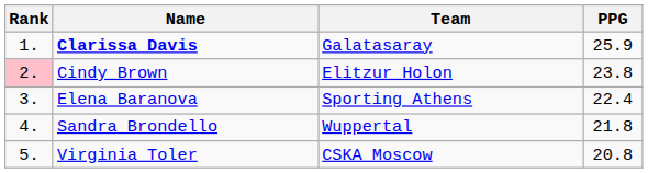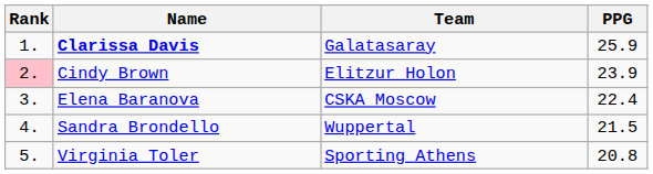 <table class="wikitable" style="text-align: center;">
 <tr>
 <th>Rank</th>
 <th width=200>Name</th>
 <th width=200>Team</th>
 <th width=40>PPG</th>
 </tr>
 <tr>
 <td>1.</td>
 <td align="left"> <strong><a href='#'>Clarissa Davis</a></strong></td>
 <td align="left"> <a href='#'>Galatasaray</a></td>
 <td>25.9</td>
 </tr>
 <tr>
 <td style="background: pink;">2.</td>
 <td align="left"> <a href='#'>Cindy Brown</a></td>
 <td align="left"> <a href='#'>Elitzur Holon</a></td>
-<td>23.8</td>
+<td>23.9</td>
 </tr>
 <tr>
 <td>3.</td>
 <td align="left"> <a href='#'>Elena Baranova</a></td>
-<td align="left"> <a href='#'>Sporting Athens</a></td>
+<td align="left"> <a href='#'>CSKA Moscow</a></td>
 <td>22.4</td>
 </tr>
 <tr>
 <td>4.</td>
 <td align="left"> <a href='#'>Sandra Brondello</a></td>
 <td align="left"> <a href='#'>Wuppertal</a></td>
-<td>21.8</td>
+<td>21.5</td>
 </tr>
 <tr>
 <td>5.</td>
 <td align="left"> <a href='#'>Virginia Toler</a></td>
-<td align="left"> <a href='#'>CSKA Moscow</a></td>
+<td align="left"> <a href='#'>Sporting Athens</a></td>
 <td>20.8</td>
 </tr>
 </table>
